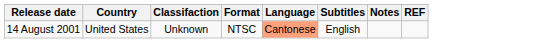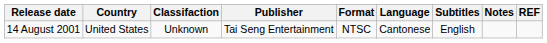 <table class="wikitable">
 <tr>
 <th>Release date<br></th>
 <th>Country<br></th>
 <th>Classifaction<br></th>
+<th>Publisher <br></th>
 <th>Format <br></th>
 <th>Language</th>
 <th>Subtitles</th>
 <th>Notes<br></th>
 <th>REF</th>
 </tr>
 <tr style="text-align:center;">
 <td>14 August 2001</td>
 <td>United States</td>
 <td>Unknown</td>
+<td>Tai Seng Entertainment</td>
 <td>NTSC</td>
-<td style="background: lightsalmon;">Cantonese</td>
+<td>Cantonese</td>
 <td>English</td>
 <td></td>
 <td></td>
 </tr>
 </table>
